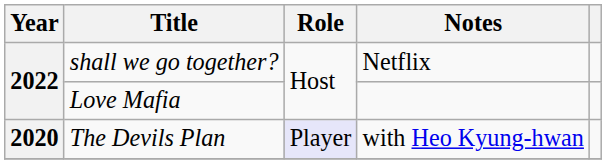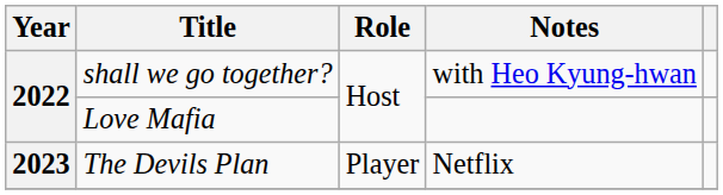 <table class="wikitable sortable plainrowheaders">
 <tr>
 <th scope="col">Year</th>
 <th scope="col">Title</th>
 <th scope="col">Role</th>
 <th scope="col">Notes</th>
 <th scope="col" class="unsortable"></th>
 </tr>
 <tr>
 <th scope="row" rowspan=2>2022</th>
 <td><em>shall we go together?</em></td>
 <td rowspan=2>Host</td>
-<td>Netflix</td>
+<td>with <a href='#'>Heo Kyung-hwan</a></td>
 <td></td>
 </tr>
 <tr>
 <td><em>Love Mafia</em></td>
 <td></td>
 <td></td>
 </tr>
 <tr>
-<th scope="row">2020</th>
+<th scope="row">2023</th>
 <td><em>The Devils Plan</em></td>
-<td style="background: lavender;">Player</td>
-<td>with <a href='#'>Heo Kyung-hwan</a></td>
+<td>Player</td>
+<td>Netflix</td>
 <td></td>
 </tr>
 <tr>
 </tr>
 </table>
